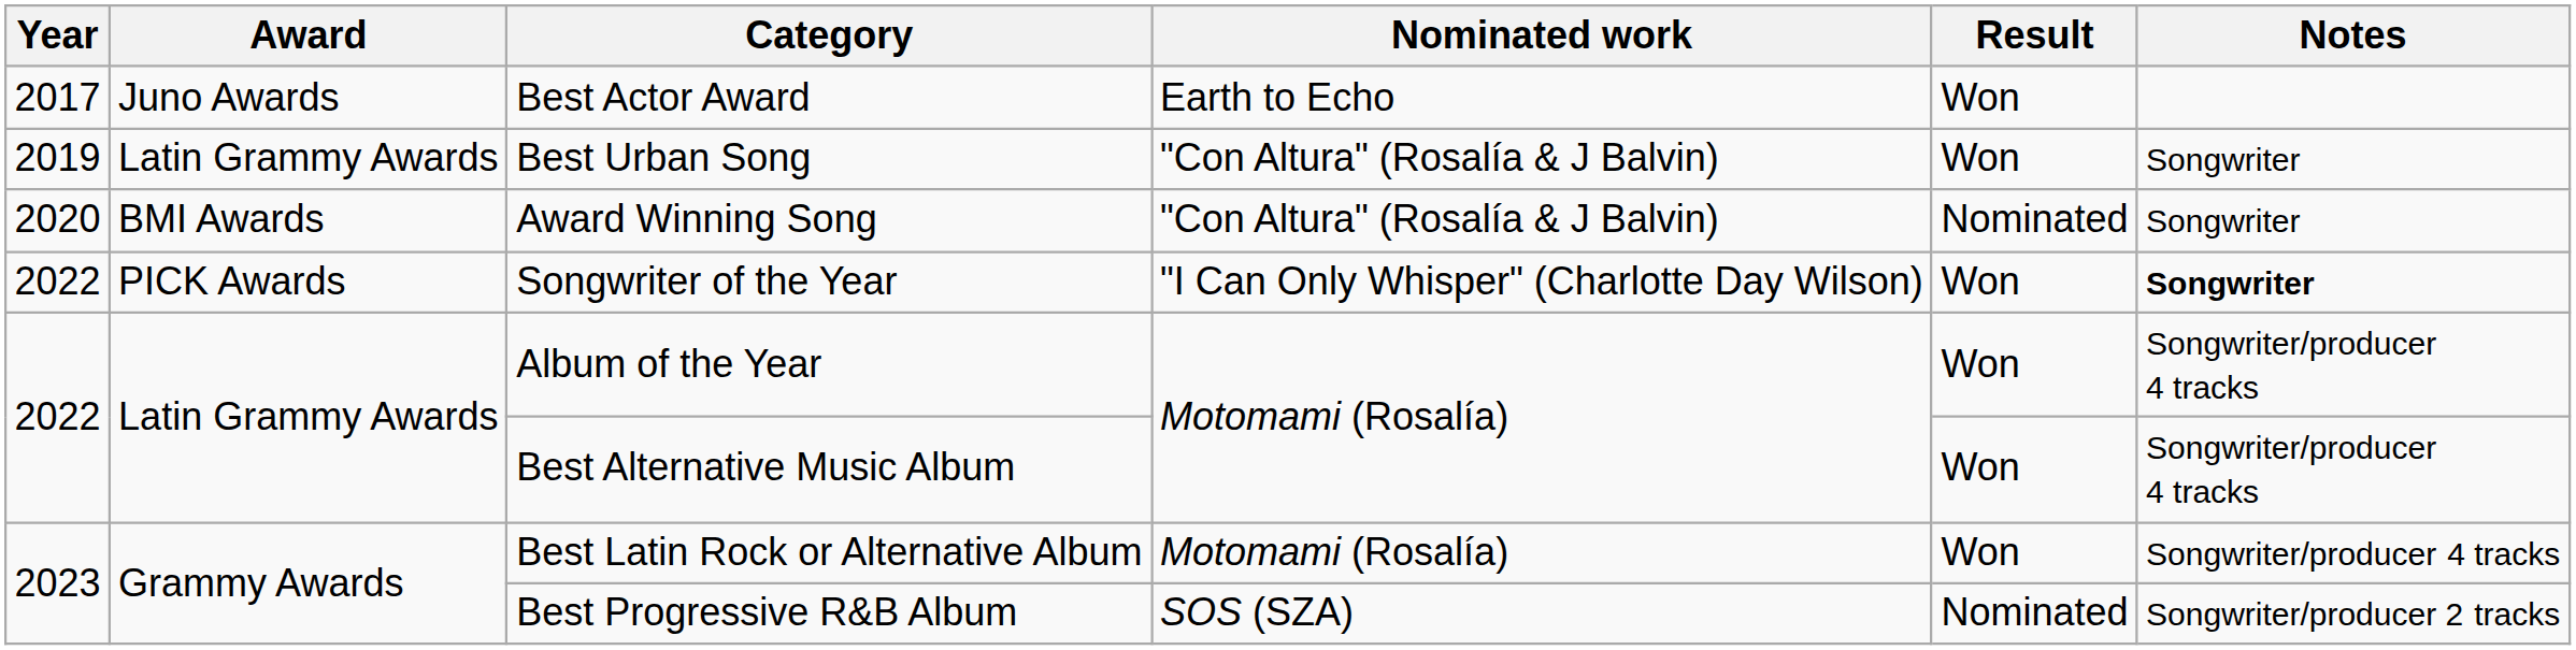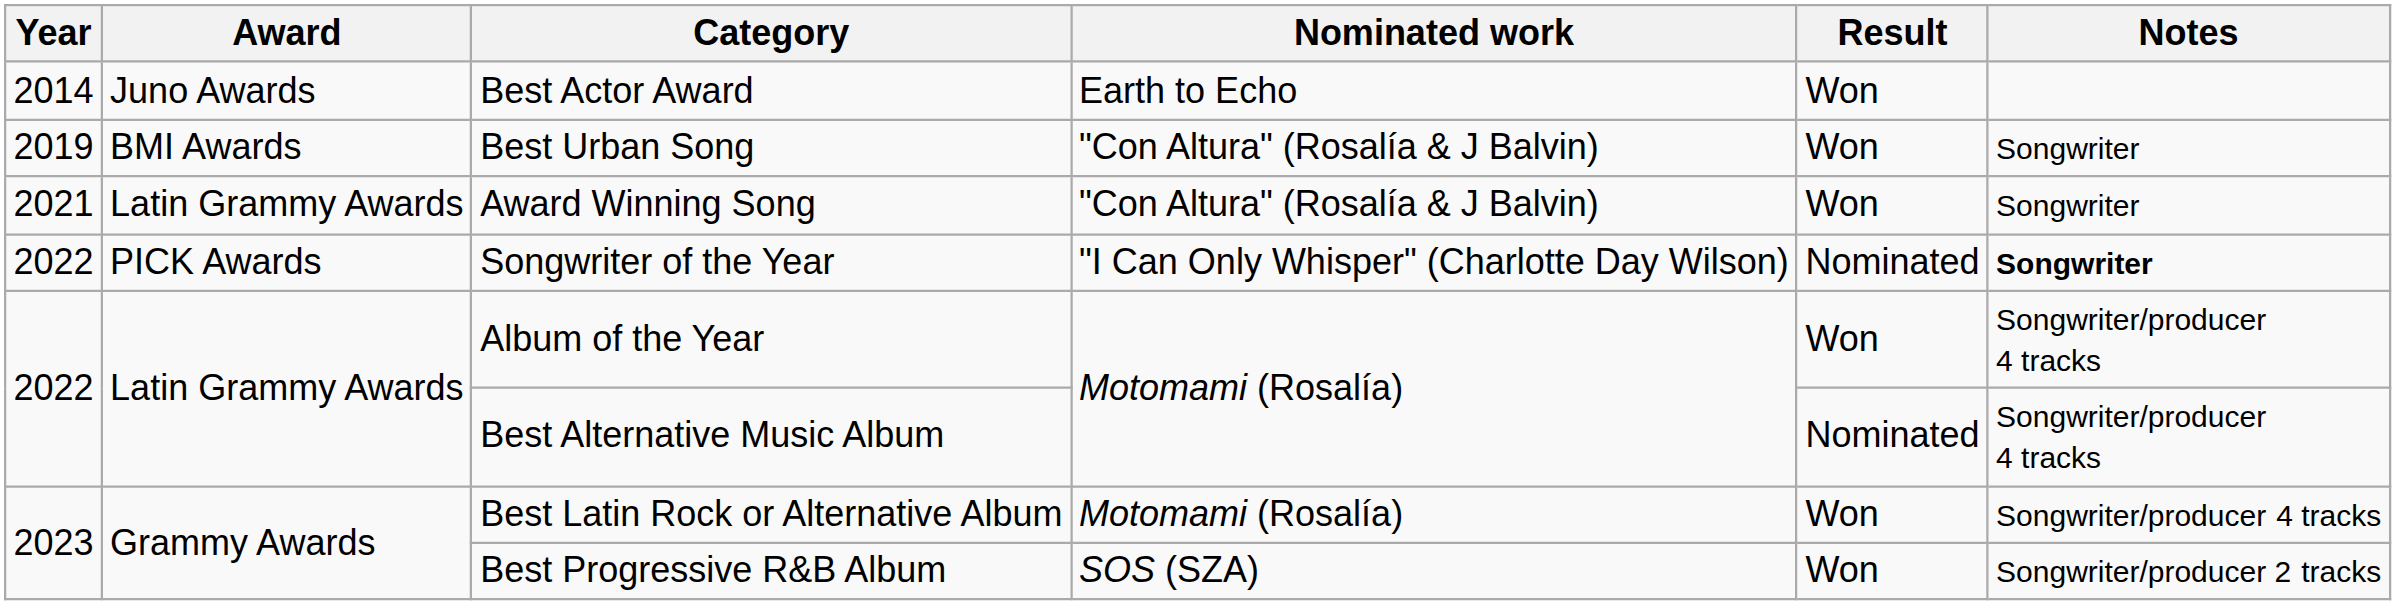 <table class="wikitable sortable">
 <tr>
 <th>Year</th>
 <th>Award</th>
 <th>Category</th>
 <th>Nominated work</th>
 <th>Result</th>
 <th>Notes</th>
 </tr>
 <tr>
-<td>2017</td>
+<td>2014</td>
 <td>Juno Awards</td>
 <td>Best Actor Award</td>
 <td>Earth to Echo</td>
 <td>Won</td>
 <td></td>
 </tr>
 <tr>
 <td>2019</td>
-<td>Latin Grammy Awards</td>
+<td>BMI Awards</td>
 <td>Best Urban Song</td>
 <td>"Con Altura" (Rosalía & J Balvin)</td>
 <td>Won</td>
 <td><small>Songwriter</small></td>
 </tr>
 <tr>
-<td>2020</td>
-<td>BMI Awards</td>
+<td>2021</td>
+<td>Latin Grammy Awards</td>
 <td>Award Winning Song</td>
 <td>"Con Altura" (Rosalía & J Balvin)</td>
-<td>Nominated</td>
+<td>Won</td>
 <td><small>Songwriter</small></td>
 </tr>
 <tr>
 <td>2022</td>
 <td>PICK Awards</td>
 <td>Songwriter of the Year</td>
 <td>"I Can Only Whisper" (Charlotte Day Wilson)</td>
-<td>Won</td>
+<td>Nominated</td>
 <td><strong><small>Songwriter</small></strong></td>
 </tr>
 <tr>
 <td rowspan="2">2022</td>
 <td rowspan="2">Latin Grammy Awards</td>
 <td>Album of the Year</td>
 <td rowspan="2"><em>Motomami</em> (Rosalía)</td>
 <td>Won</td>
 <td><small>Songwriter/producer</small><br><small>4 tracks</small></td>
 </tr>
 <tr>
 <td>Best Alternative Music Album</td>
-<td>Won</td>
+<td>Nominated</td>
 <td><small>Songwriter/producer</small><br><small>4 tracks</small></td>
 </tr>
 <tr>
 <td rowspan="2">2023</td>
 <td rowspan="2">Grammy Awards</td>
 <td>Best Latin Rock or Alternative Album</td>
 <td><em>Motomami</em> (Rosalía)</td>
 <td>Won</td>
 <td><small>Songwriter/producer</small> <small>4 tracks</small></td>
 </tr>
 <tr>
 <td>Best Progressive R&B Album</td>
 <td><em>SOS</em> (SZA)</td>
-<td>Nominated</td>
+<td>Won</td>
 <td><small>Songwriter/producer 2</small> <small>tracks</small></td>
 </tr>
 </table>
